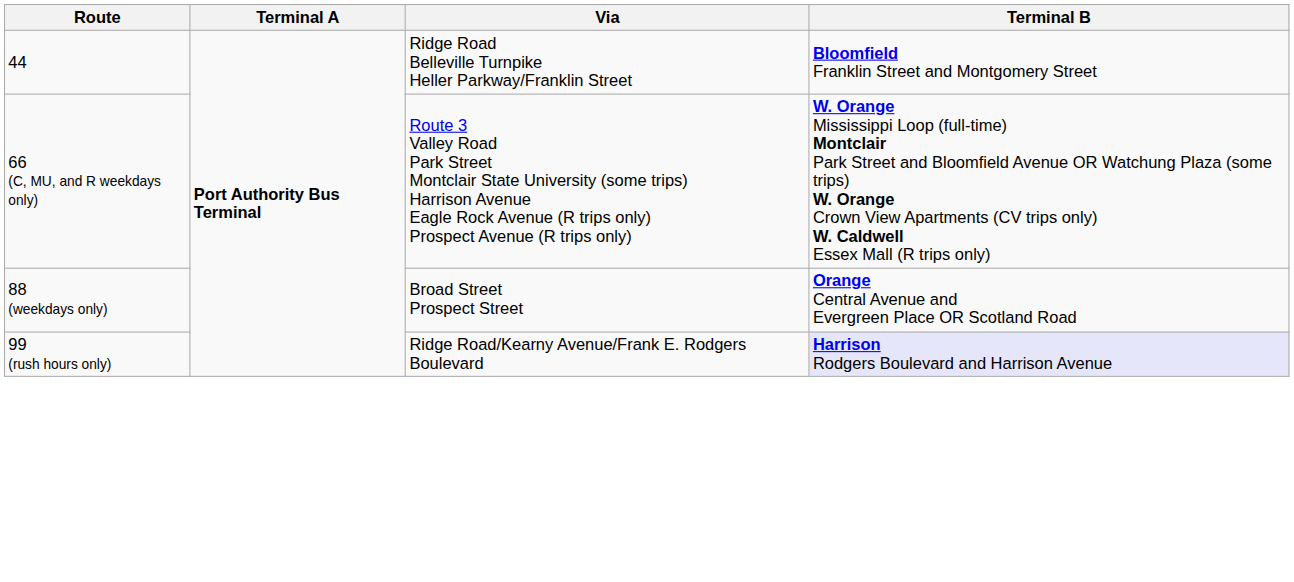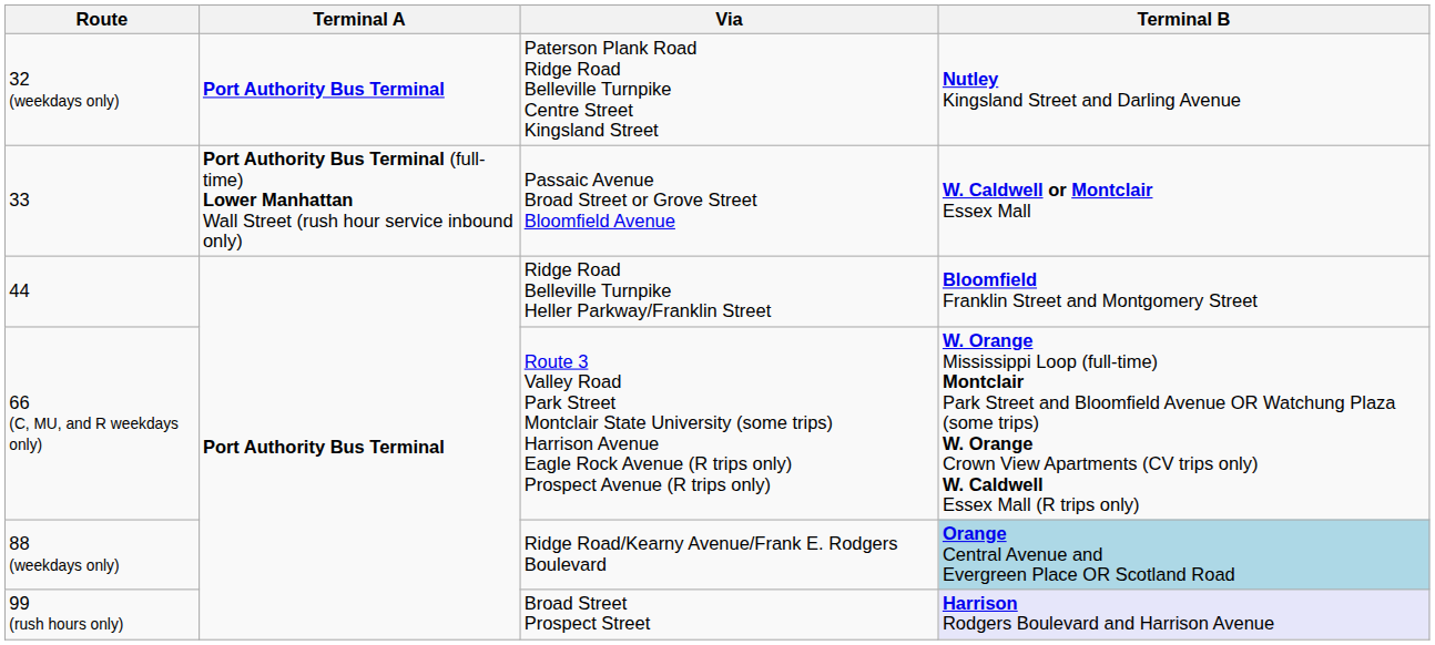 <table class="wikitable">
 <tr>
 <th>Route</th>
 <th>Terminal A</th>
 <th>Via</th>
 <th>Terminal B</th>
+</tr>
+<tr>
+<td>32<br><small>(weekdays only)</small></td>
+<td><strong><a href='#'>Port Authority Bus Terminal</a></strong></td>
+<td>Paterson Plank Road<br>Ridge Road<br>Belleville Turnpike<br>Centre Street<br>Kingsland Street</td>
+<td><strong><a href='#'>Nutley</a></strong><br>Kingsland Street and Darling Avenue</td>
+</tr>
+<tr>
+<td>33</td>
+<td><strong>Port Authority Bus Terminal</strong> (full-time)<br><strong>Lower Manhattan</strong><br>Wall Street (rush hour service inbound only)</td>
+<td>Passaic Avenue<br>Broad Street or Grove Street<br><a href='#'>Bloomfield Avenue</a></td>
+<td><strong><a href='#'>W. Caldwell</a> or <a href='#'>Montclair</a></strong><br>Essex Mall</td>
 </tr>
 <tr>
 <td>44</td>
 <td rowspan="4"><strong>Port Authority Bus Terminal</strong></td>
 <td>Ridge Road<br>Belleville Turnpike<br>Heller Parkway/Franklin Street</td>
 <td><strong><a href='#'>Bloomfield</a></strong><br>Franklin Street and Montgomery Street</td>
 </tr>
 <tr>
 <td>66<br><small>(C, MU, and R weekdays only)</small></td>
 <td><a href='#'>Route 3</a><br>Valley Road<br>Park Street<br>Montclair State University (some trips)<br>Harrison Avenue<br>Eagle Rock Avenue (R trips only)<br>Prospect Avenue (R trips only)</td>
 <td><strong><a href='#'>W. Orange</a></strong><br>Mississippi Loop (full-time)<br><strong>Montclair</strong><br>Park Street and Bloomfield Avenue OR Watchung Plaza (some trips)<br><strong>W. Orange</strong><br>Crown View Apartments (CV trips only)<br><strong>W. Caldwell</strong><br>Essex Mall (R trips only)</td>
 </tr>
 <tr>
 <td>88<br><small>(weekdays only)</small></td>
-<td>Broad Street<br>Prospect Street</td>
-<td><strong><a href='#'>Orange</a></strong><br>Central Avenue and<br>Evergreen Place OR Scotland Road</td>
+<td>Ridge Road/Kearny Avenue/Frank E. Rodgers Boulevard</td>
+<td style="background: lightblue;"><strong><a href='#'>Orange</a></strong><br>Central Avenue and<br>Evergreen Place OR Scotland Road</td>
 </tr>
 <tr>
 <td>99<br><small>(rush hours only)</small></td>
-<td>Ridge Road/Kearny Avenue/Frank E. Rodgers Boulevard</td>
+<td>Broad Street<br>Prospect Street</td>
 <td style="background: lavender;"><strong><a href='#'>Harrison</a></strong><br>Rodgers Boulevard and Harrison Avenue</td>
 </tr>
 </table>
